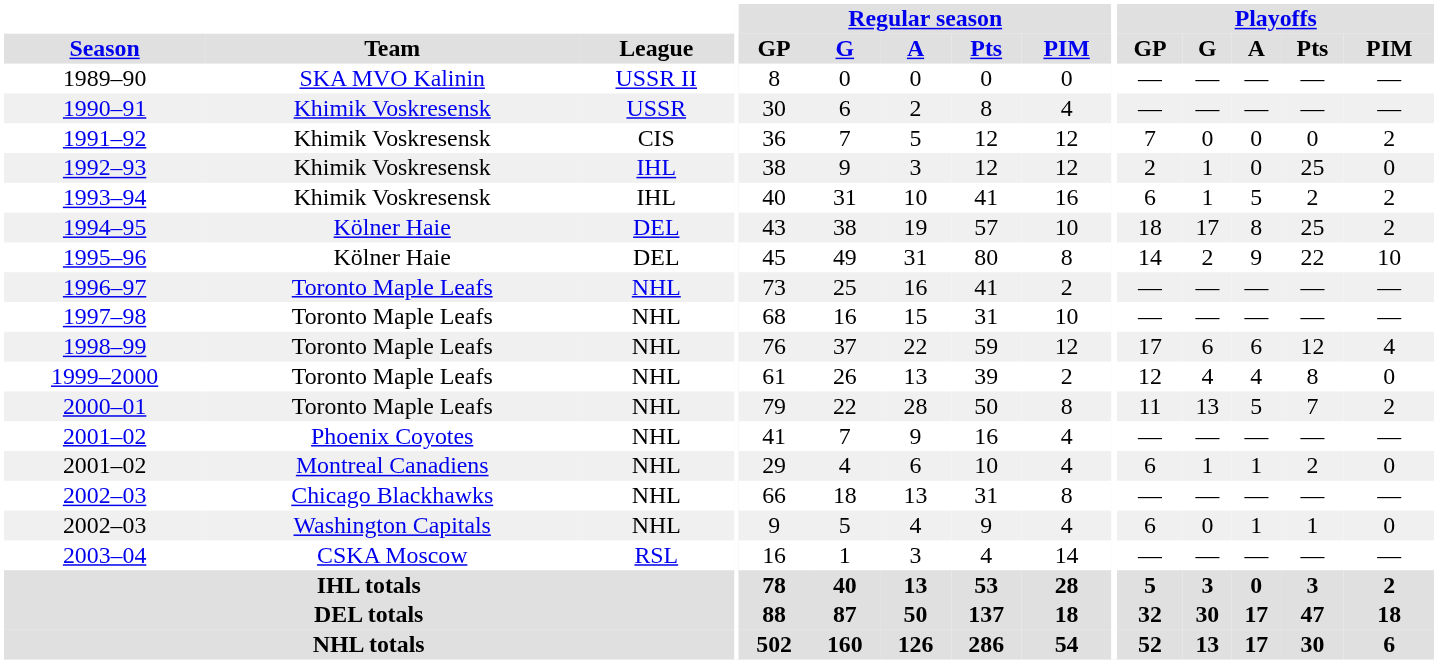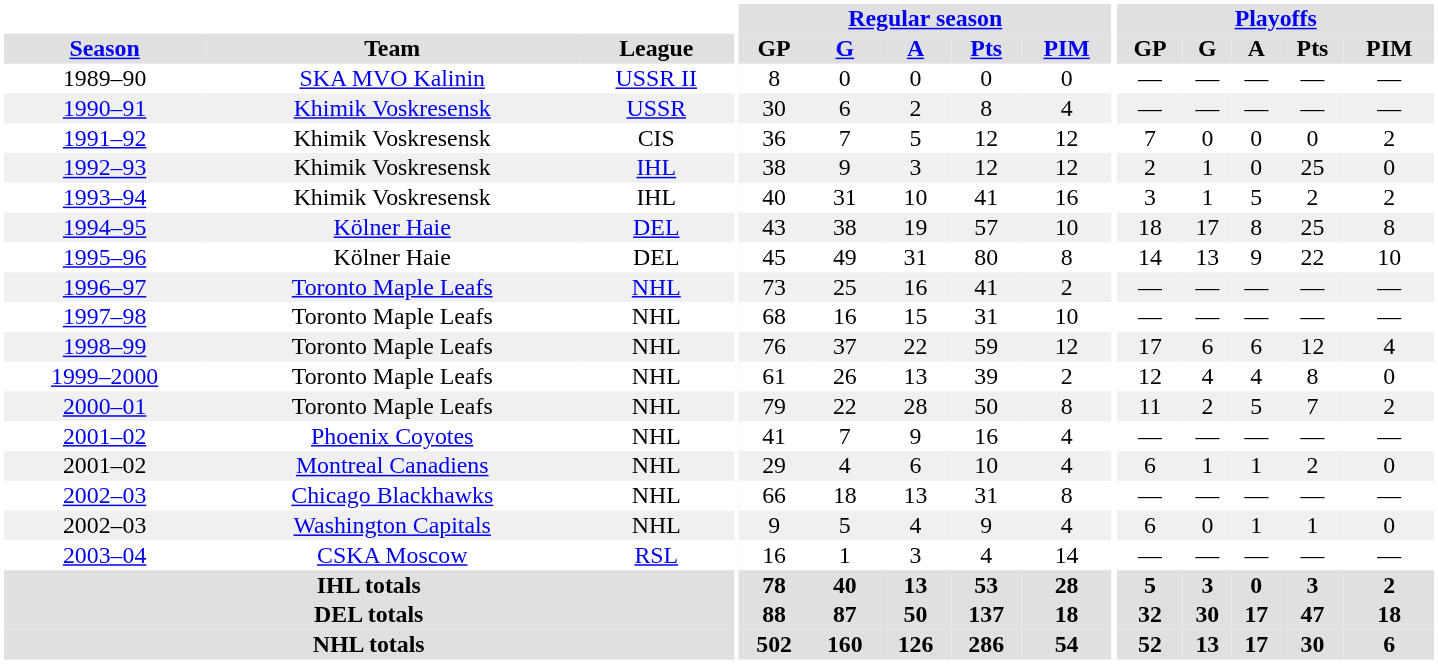 <table border="0" cellpadding="1" cellspacing="0" style="text-align:center; width:60em">
 <tr bgcolor="#e0e0e0">
 <th colspan="3"  bgcolor="#ffffff"></th>
 <th rowspan="99" bgcolor="#ffffff"></th>
 <th colspan="5"><a href='#'>Regular season</a></th>
 <th rowspan="99" bgcolor="#ffffff"></th>
 <th colspan="5"><a href='#'>Playoffs</a></th>
 </tr>
 <tr bgcolor="#e0e0e0">
 <th><a href='#'>Season</a></th>
 <th>Team</th>
 <th>League</th>
 <th>GP</th>
 <th><a href='#'>G</a></th>
 <th><a href='#'>A</a></th>
 <th><a href='#'>Pts</a></th>
 <th><a href='#'>PIM</a></th>
 <th>GP</th>
 <th>G</th>
 <th>A</th>
 <th>Pts</th>
 <th>PIM</th>
 </tr>
 <tr>
 <td>1989–90</td>
 <td><a href='#'>SKA MVO Kalinin</a></td>
 <td><a href='#'>USSR II</a></td>
 <td>8</td>
 <td>0</td>
 <td>0</td>
 <td>0</td>
 <td>0</td>
 <td>—</td>
 <td>—</td>
 <td>—</td>
 <td>—</td>
 <td>—</td>
 </tr>
 <tr bgcolor="#f0f0f0">
 <td><a href='#'>1990–91</a></td>
 <td><a href='#'>Khimik Voskresensk</a></td>
 <td><a href='#'>USSR</a></td>
 <td>30</td>
 <td>6</td>
 <td>2</td>
 <td>8</td>
 <td>4</td>
 <td>—</td>
 <td>—</td>
 <td>—</td>
 <td>—</td>
 <td>—</td>
 </tr>
 <tr>
 <td><a href='#'>1991–92</a></td>
 <td>Khimik Voskresensk</td>
 <td>CIS</td>
 <td>36</td>
 <td>7</td>
 <td>5</td>
 <td>12</td>
 <td>12</td>
 <td>7</td>
 <td>0</td>
 <td>0</td>
 <td>0</td>
 <td>2</td>
 </tr>
 <tr bgcolor="#f0f0f0">
 <td><a href='#'>1992–93</a></td>
 <td>Khimik Voskresensk</td>
 <td><a href='#'>IHL</a></td>
 <td>38</td>
 <td>9</td>
 <td>3</td>
 <td>12</td>
 <td>12</td>
 <td>2</td>
 <td>1</td>
 <td>0</td>
 <td>25</td>
 <td>0</td>
 </tr>
 <tr>
 <td><a href='#'>1993–94</a></td>
 <td>Khimik Voskresensk</td>
 <td>IHL</td>
 <td>40</td>
 <td>31</td>
 <td>10</td>
 <td>41</td>
 <td>16</td>
-<td>6</td>
+<td>3</td>
 <td>1</td>
 <td>5</td>
 <td>2</td>
 <td>2</td>
 </tr>
 <tr bgcolor="#f0f0f0">
 <td><a href='#'>1994–95</a></td>
 <td><a href='#'>Kölner Haie</a></td>
 <td><a href='#'>DEL</a></td>
 <td>43</td>
 <td>38</td>
 <td>19</td>
 <td>57</td>
 <td>10</td>
 <td>18</td>
 <td>17</td>
 <td>8</td>
 <td>25</td>
-<td>2</td>
+<td>8</td>
 </tr>
 <tr>
 <td><a href='#'>1995–96</a></td>
 <td>Kölner Haie</td>
 <td>DEL</td>
 <td>45</td>
 <td>49</td>
 <td>31</td>
 <td>80</td>
 <td>8</td>
 <td>14</td>
-<td>2</td>
+<td>13</td>
 <td>9</td>
 <td>22</td>
 <td>10</td>
 </tr>
 <tr bgcolor="#f0f0f0">
 <td><a href='#'>1996–97</a></td>
 <td><a href='#'>Toronto Maple Leafs</a></td>
 <td><a href='#'>NHL</a></td>
 <td>73</td>
 <td>25</td>
 <td>16</td>
 <td>41</td>
 <td>2</td>
 <td>—</td>
 <td>—</td>
 <td>—</td>
 <td>—</td>
 <td>—</td>
 </tr>
 <tr>
 <td><a href='#'>1997–98</a></td>
 <td>Toronto Maple Leafs</td>
 <td>NHL</td>
 <td>68</td>
 <td>16</td>
 <td>15</td>
 <td>31</td>
 <td>10</td>
 <td>—</td>
 <td>—</td>
 <td>—</td>
 <td>—</td>
 <td>—</td>
 </tr>
 <tr bgcolor="#f0f0f0">
 <td><a href='#'>1998–99</a></td>
 <td>Toronto Maple Leafs</td>
 <td>NHL</td>
 <td>76</td>
 <td>37</td>
 <td>22</td>
 <td>59</td>
 <td>12</td>
 <td>17</td>
 <td>6</td>
 <td>6</td>
 <td>12</td>
 <td>4</td>
 </tr>
 <tr>
 <td><a href='#'>1999–2000</a></td>
 <td>Toronto Maple Leafs</td>
 <td>NHL</td>
 <td>61</td>
 <td>26</td>
 <td>13</td>
 <td>39</td>
 <td>2</td>
 <td>12</td>
 <td>4</td>
 <td>4</td>
 <td>8</td>
 <td>0</td>
 </tr>
 <tr bgcolor="#f0f0f0">
 <td><a href='#'>2000–01</a></td>
 <td>Toronto Maple Leafs</td>
 <td>NHL</td>
 <td>79</td>
 <td>22</td>
 <td>28</td>
 <td>50</td>
 <td>8</td>
 <td>11</td>
-<td>13</td>
+<td>2</td>
 <td>5</td>
 <td>7</td>
 <td>2</td>
 </tr>
 <tr>
 <td><a href='#'>2001–02</a></td>
 <td><a href='#'>Phoenix Coyotes</a></td>
 <td>NHL</td>
 <td>41</td>
 <td>7</td>
 <td>9</td>
 <td>16</td>
 <td>4</td>
 <td>—</td>
 <td>—</td>
 <td>—</td>
 <td>—</td>
 <td>—</td>
 </tr>
 <tr bgcolor="#f0f0f0">
 <td>2001–02</td>
 <td><a href='#'>Montreal Canadiens</a></td>
 <td>NHL</td>
 <td>29</td>
 <td>4</td>
 <td>6</td>
 <td>10</td>
 <td>4</td>
 <td>6</td>
 <td>1</td>
 <td>1</td>
 <td>2</td>
 <td>0</td>
 </tr>
 <tr>
 <td><a href='#'>2002–03</a></td>
 <td><a href='#'>Chicago Blackhawks</a></td>
 <td>NHL</td>
 <td>66</td>
 <td>18</td>
 <td>13</td>
 <td>31</td>
 <td>8</td>
 <td>—</td>
 <td>—</td>
 <td>—</td>
 <td>—</td>
 <td>—</td>
 </tr>
 <tr bgcolor="#f0f0f0">
 <td>2002–03</td>
 <td><a href='#'>Washington Capitals</a></td>
 <td>NHL</td>
 <td>9</td>
 <td>5</td>
 <td>4</td>
 <td>9</td>
 <td>4</td>
 <td>6</td>
 <td>0</td>
 <td>1</td>
 <td>1</td>
 <td>0</td>
 </tr>
 <tr>
 <td><a href='#'>2003–04</a></td>
 <td><a href='#'>CSKA Moscow</a></td>
 <td><a href='#'>RSL</a></td>
 <td>16</td>
 <td>1</td>
 <td>3</td>
 <td>4</td>
 <td>14</td>
 <td>—</td>
 <td>—</td>
 <td>—</td>
 <td>—</td>
 <td>—</td>
 </tr>
 <tr bgcolor="#e0e0e0">
 <th colspan="3">IHL totals</th>
 <th>78</th>
 <th>40</th>
 <th>13</th>
 <th>53</th>
 <th>28</th>
 <th>5</th>
 <th>3</th>
 <th>0</th>
 <th>3</th>
 <th>2</th>
 </tr>
 <tr bgcolor="#e0e0e0">
 <th colspan="3">DEL totals</th>
 <th>88</th>
 <th>87</th>
 <th>50</th>
 <th>137</th>
 <th>18</th>
 <th>32</th>
 <th>30</th>
 <th>17</th>
 <th>47</th>
 <th>18</th>
 </tr>
 <tr bgcolor="#e0e0e0">
 <th colspan="3">NHL totals</th>
 <th>502</th>
 <th>160</th>
 <th>126</th>
 <th>286</th>
 <th>54</th>
 <th>52</th>
 <th>13</th>
 <th>17</th>
 <th>30</th>
 <th>6</th>
 </tr>
 </table>
